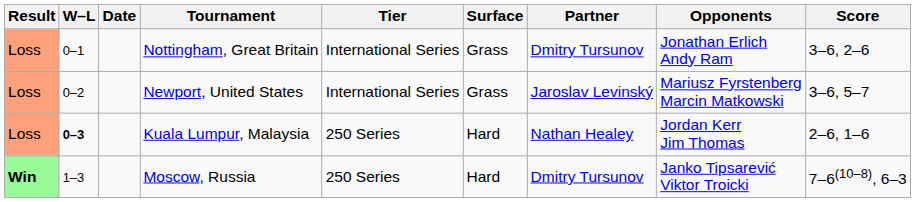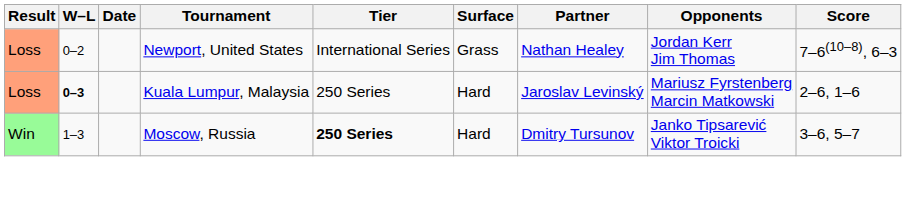 <table class="sortable wikitable">
 <tr>
 <th>Result</th>
 <th class="unsortable">W–L</th>
 <th>Date</th>
 <th>Tournament</th>
 <th>Tier</th>
 <th>Surface</th>
 <th>Partner</th>
 <th>Opponents</th>
 <th class="unsortable">Score</th>
 </tr>
 <tr>
 <td style="background:#ffa07a;">Loss</td>
-<td><small>0–1</small></td>
-<td><a href='#'></a></td>
-<td><a href='#'>Nottingham</a>, Great Britain</td>
-<td>International Series</td>
-<td>Grass</td>
-<td> <a href='#'>Dmitry Tursunov</a></td>
-<td> <a href='#'>Jonathan Erlich</a><br> <a href='#'>Andy Ram</a></td>
-<td>3–6, 2–6</td>
-</tr>
-<tr>
-<td style="background:#ffa07a;">Loss</td>
 <td><small>0–2</small></td>
 <td><a href='#'></a></td>
 <td><a href='#'>Newport</a>, United States</td>
 <td>International Series</td>
 <td>Grass</td>
-<td> <a href='#'>Jaroslav Levinský</a></td>
-<td> <a href='#'>Mariusz Fyrstenberg</a><br> <a href='#'>Marcin Matkowski</a></td>
-<td>3–6, 5–7</td>
+<td> <a href='#'>Nathan Healey</a></td>
+<td> <a href='#'>Jordan Kerr</a><br> <a href='#'>Jim Thomas</a></td>
+<td>7–6<sup>(10–8)</sup>, 6–3</td>
 </tr>
 <tr>
 <td style="background:#ffa07a;">Loss</td>
 <td><strong><small>0–3</small></strong></td>
 <td><a href='#'></a></td>
 <td><a href='#'>Kuala Lumpur</a>, Malaysia</td>
 <td>250 Series</td>
 <td>Hard</td>
-<td> <a href='#'>Nathan Healey</a></td>
-<td> <a href='#'>Jordan Kerr</a><br> <a href='#'>Jim Thomas</a></td>
+<td> <a href='#'>Jaroslav Levinský</a></td>
+<td> <a href='#'>Mariusz Fyrstenberg</a><br> <a href='#'>Marcin Matkowski</a></td>
 <td>2–6, 1–6</td>
 </tr>
 <tr>
-<td style="background:#98fb98;"><strong>Win</strong></td>
+<td style="background:#98fb98;">Win</td>
 <td><small>1–3</small></td>
 <td><a href='#'></a></td>
 <td><a href='#'>Moscow</a>, Russia</td>
-<td>250 Series</td>
+<td><strong>250 Series</strong></td>
 <td>Hard</td>
 <td> <a href='#'>Dmitry Tursunov</a></td>
 <td> <a href='#'>Janko Tipsarević</a><br> <a href='#'>Viktor Troicki</a></td>
-<td>7–6<sup>(10–8)</sup>, 6–3</td>
+<td>3–6, 5–7</td>
 </tr>
 </table>
